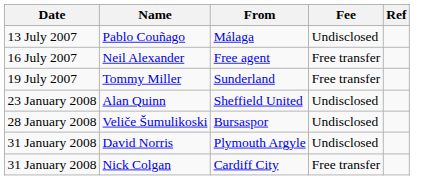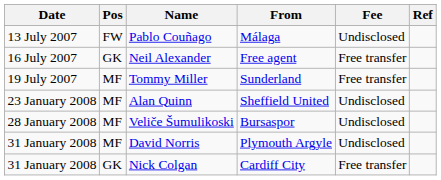 <table class="wikitable">
 <tr>
 <th>Date</th>
+<th>Pos</th>
 <th>Name</th>
 <th>From</th>
 <th>Fee</th>
 <th>Ref</th>
 </tr>
 <tr>
 <td>13 July 2007</td>
+<td>FW</td>
 <td> <a href='#'>Pablo Couñago</a></td>
 <td> <a href='#'>Málaga</a></td>
 <td>Undisclosed</td>
 <td></td>
 </tr>
 <tr>
 <td>16 July 2007</td>
+<td>GK</td>
 <td> <a href='#'>Neil Alexander</a></td>
 <td><a href='#'>Free agent</a></td>
 <td>Free transfer</td>
 <td></td>
 </tr>
 <tr>
 <td>19 July 2007</td>
+<td>MF</td>
 <td> <a href='#'>Tommy Miller</a></td>
 <td> <a href='#'>Sunderland</a></td>
 <td>Free transfer</td>
 <td></td>
 </tr>
 <tr>
 <td>23 January 2008</td>
+<td>MF</td>
 <td> <a href='#'>Alan Quinn</a></td>
 <td> <a href='#'>Sheffield United</a></td>
 <td>Undisclosed</td>
 <td></td>
 </tr>
 <tr>
 <td>28 January 2008</td>
+<td>MF</td>
 <td> <a href='#'>Veliče Šumulikoski</a></td>
 <td> <a href='#'>Bursaspor</a></td>
 <td>Undisclosed</td>
 <td></td>
 </tr>
 <tr>
 <td>31 January 2008</td>
+<td>MF</td>
 <td> <a href='#'>David Norris</a></td>
 <td> <a href='#'>Plymouth Argyle</a></td>
 <td>Undisclosed</td>
 <td></td>
 </tr>
 <tr>
 <td>31 January 2008</td>
+<td>GK</td>
 <td> <a href='#'>Nick Colgan</a></td>
 <td> <a href='#'>Cardiff City</a></td>
 <td>Free transfer</td>
 <td></td>
 </tr>
 </table>
